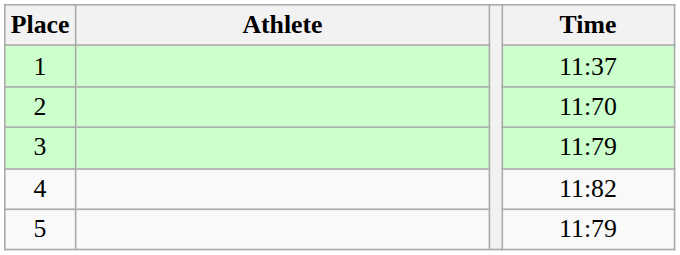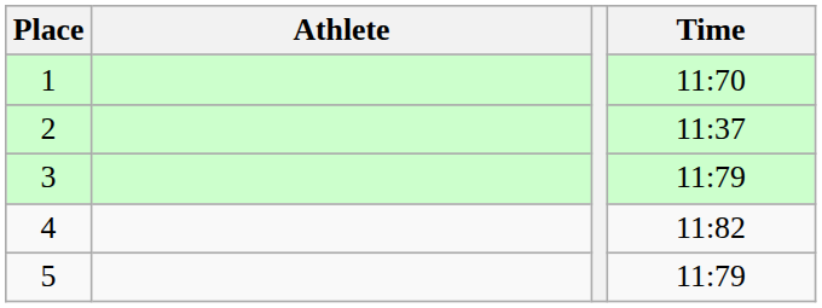 <table class="wikitable" style="text-align:center">
 <tr>
 <th>Place</th>
 <th width=250>Athlete</th>
 <th rowspan=27></th>
 <th width=100>Time</th>
 </tr>
 <tr style="background:#ccffcc;">
 <td>1</td>
 <td align=left></td>
-<td>11:37</td>
+<td>11:70</td>
 </tr>
 <tr style="background:#ccffcc;">
 <td>2</td>
 <td align=left></td>
-<td>11:70</td>
+<td>11:37</td>
 </tr>
 <tr style="background:#ccffcc;">
 <td>3</td>
 <td align=left></td>
 <td>11:79</td>
 </tr>
 <tr>
 <td>4</td>
 <td align=left></td>
 <td>11:82</td>
 </tr>
 <tr>
 <td>5</td>
 <td align=left></td>
 <td>11:79</td>
 </tr>
 </table>
